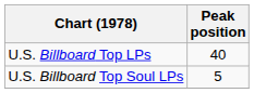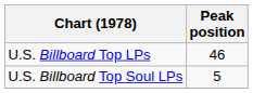 <table class="wikitable">
 <tr>
 <th>Chart (1978)</th>
 <th>Peak<br>position</th>
 </tr>
 <tr>
 <td>U.S. <a href='#'><em>Billboard</em> Top LPs</a></td>
-<td align="center">40</td>
+<td align="center">46</td>
 </tr>
 <tr>
 <td>U.S. <em>Billboard</em> <a href='#'>Top Soul LPs</a></td>
 <td align="center">5</td>
 </tr>
 <tr>
 </tr>
 </table>
